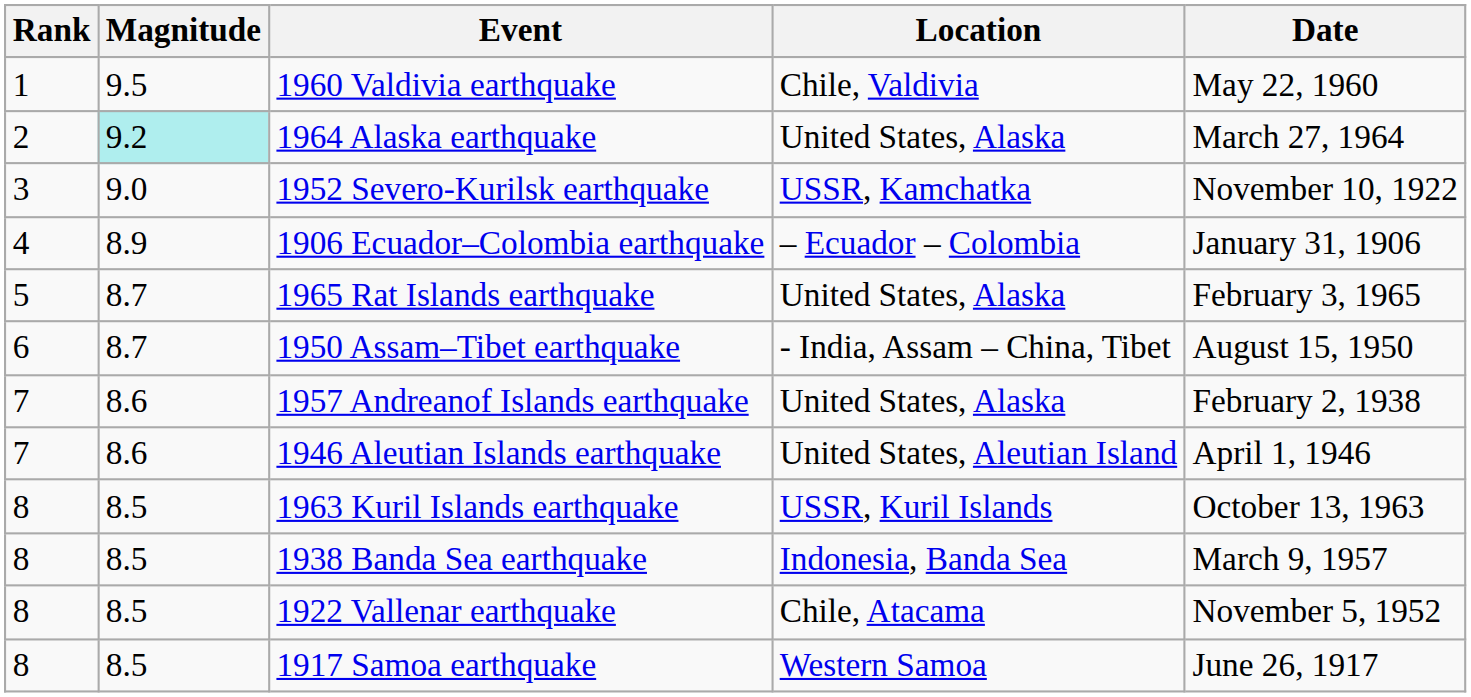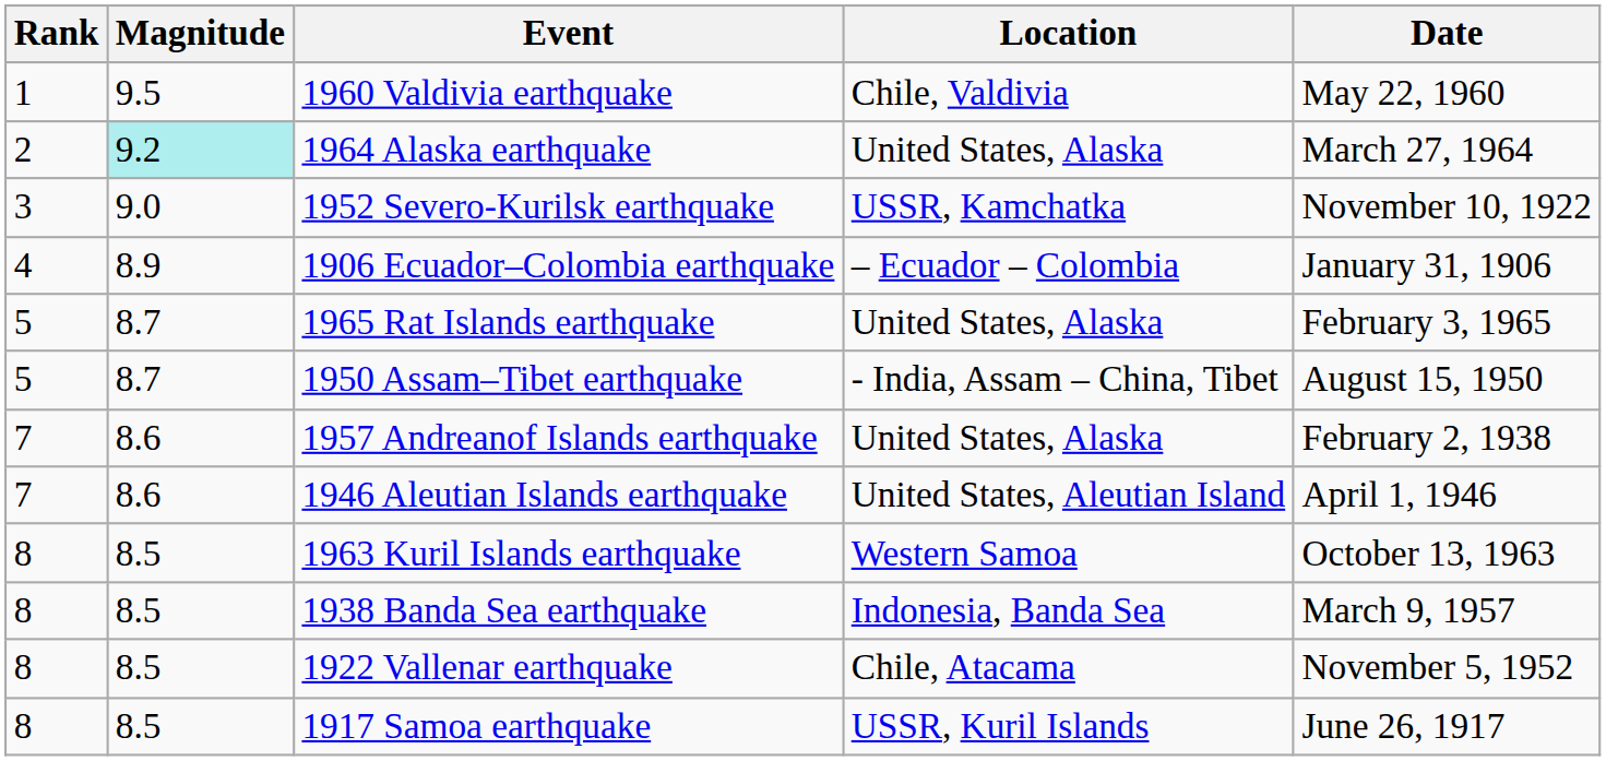 <table class="sortable wikitable" style="font-size:100%;">
 <tr>
 <th>Rank</th>
 <th>Magnitude</th>
 <th>Event</th>
 <th>Location</th>
 <th>Date</th>
 </tr>
 <tr>
 <td>1</td>
 <td>9.5</td>
 <td><a href='#'>1960 Valdivia earthquake</a></td>
 <td> Chile, <a href='#'>Valdivia</a></td>
 <td>May 22, 1960</td>
 </tr>
 <tr>
 <td>2</td>
 <td style="background: paleturquoise;">9.2</td>
 <td><a href='#'>1964 Alaska earthquake</a></td>
 <td> United States, <a href='#'>Alaska</a></td>
 <td>March 27, 1964</td>
 </tr>
 <tr>
 <td>3</td>
 <td>9.0</td>
 <td><a href='#'>1952 Severo-Kurilsk earthquake</a></td>
 <td> <a href='#'>USSR</a>, <a href='#'>Kamchatka</a></td>
 <td>November 10, 1922</td>
 </tr>
 <tr>
 <td>4</td>
 <td>8.9</td>
 <td><a href='#'>1906 Ecuador–Colombia earthquake</a></td>
 <td>– <a href='#'>Ecuador</a> – <a href='#'>Colombia</a></td>
 <td>January 31, 1906</td>
 </tr>
 <tr>
 <td>5</td>
 <td>8.7</td>
 <td><a href='#'>1965 Rat Islands earthquake</a></td>
 <td> United States, <a href='#'>Alaska</a></td>
 <td>February 3, 1965</td>
 </tr>
 <tr>
-<td>6</td>
+<td>5</td>
 <td>8.7</td>
 <td><a href='#'>1950 Assam–Tibet earthquake</a></td>
 <td>- India, Assam – China, Tibet</td>
 <td>August 15, 1950</td>
 </tr>
 <tr>
 <td>7</td>
 <td>8.6</td>
 <td><a href='#'>1957 Andreanof Islands earthquake</a></td>
 <td> United States, <a href='#'>Alaska</a></td>
 <td>February 2, 1938</td>
 </tr>
 <tr>
 <td>7</td>
 <td>8.6</td>
 <td><a href='#'>1946 Aleutian Islands earthquake</a></td>
 <td> United States, <a href='#'>Aleutian Island</a></td>
 <td>April 1, 1946</td>
 </tr>
 <tr>
 <td>8</td>
 <td>8.5</td>
 <td><a href='#'>1963 Kuril Islands earthquake</a></td>
-<td> <a href='#'>USSR</a>, <a href='#'>Kuril Islands</a></td>
+<td> <a href='#'>Western Samoa</a></td>
 <td>October 13, 1963</td>
 </tr>
 <tr>
 <td>8</td>
 <td>8.5</td>
 <td><a href='#'>1938 Banda Sea earthquake</a></td>
 <td> <a href='#'>Indonesia</a>, <a href='#'>Banda Sea</a></td>
 <td>March 9, 1957</td>
 </tr>
 <tr>
 <td>8</td>
 <td>8.5</td>
 <td><a href='#'>1922 Vallenar earthquake</a></td>
 <td> Chile, <a href='#'>Atacama</a></td>
 <td>November 5, 1952</td>
 </tr>
 <tr>
 <td>8</td>
 <td>8.5</td>
 <td><a href='#'>1917 Samoa earthquake</a></td>
-<td> <a href='#'>Western Samoa</a></td>
+<td> <a href='#'>USSR</a>, <a href='#'>Kuril Islands</a></td>
 <td>June 26, 1917</td>
 </tr>
 </table>
